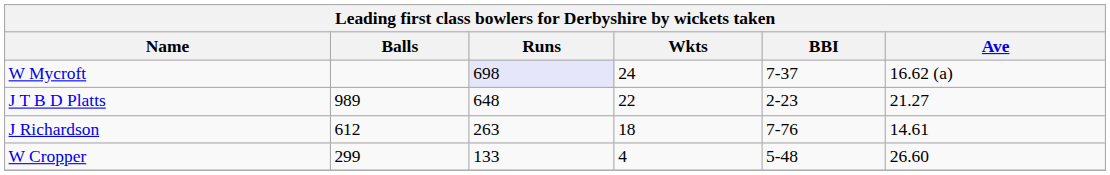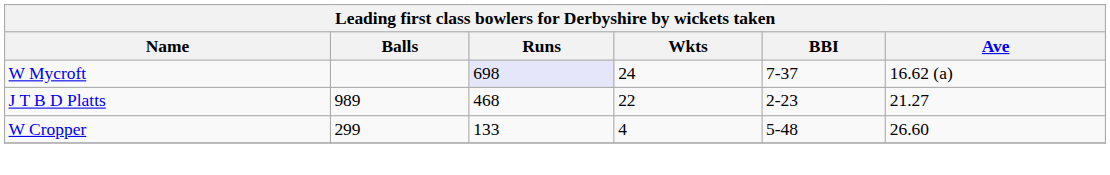 <table class="wikitable" width="80%">
 <tr bgcolor="#efefef">
 <th colspan=6>Leading first class bowlers for Derbyshire by  wickets taken</th>
 </tr>
 <tr bgcolor="#efefef">
 <th>Name</th>
 <th>Balls</th>
 <th>Runs</th>
 <th>Wkts</th>
 <th>BBI</th>
 <th><a href='#'>Ave</a></th>
 </tr>
 <tr>
 <td><a href='#'>W Mycroft</a></td>
 <td></td>
 <td style="background: lavender;">698</td>
 <td>24</td>
 <td>7-37</td>
 <td>16.62 (a)</td>
 </tr>
 <tr>
 <td><a href='#'>J T B D Platts</a></td>
 <td>989</td>
-<td>648</td>
+<td>468</td>
 <td>22</td>
 <td>2-23</td>
 <td>21.27</td>
-</tr>
-<tr>
-<td><a href='#'>J Richardson</a></td>
-<td>612</td>
-<td>263</td>
-<td>18</td>
-<td>7-76</td>
-<td>14.61</td>
 </tr>
 <tr>
 <td><a href='#'>W Cropper</a></td>
 <td>299</td>
 <td>133</td>
 <td>4</td>
 <td>5-48</td>
 <td>26.60</td>
 </tr>
 <tr>
 </tr>
 </table>
